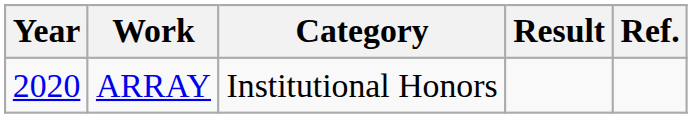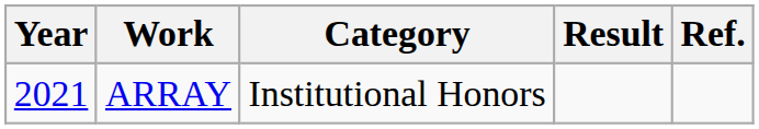 <table class="wikitable">
 <tr>
 <th>Year</th>
 <th>Work</th>
 <th>Category</th>
 <th>Result</th>
 <th>Ref.</th>
 </tr>
 <tr>
-<td rowspan="1"><a href='#'>2020</a></td>
+<td rowspan="1"><a href='#'>2021</a></td>
 <td rowspan="1"><a href='#'>ARRAY</a></td>
 <td>Institutional Honors</td>
 <td></td>
 <td rowspan="1"></td>
 </tr>
 </table>
